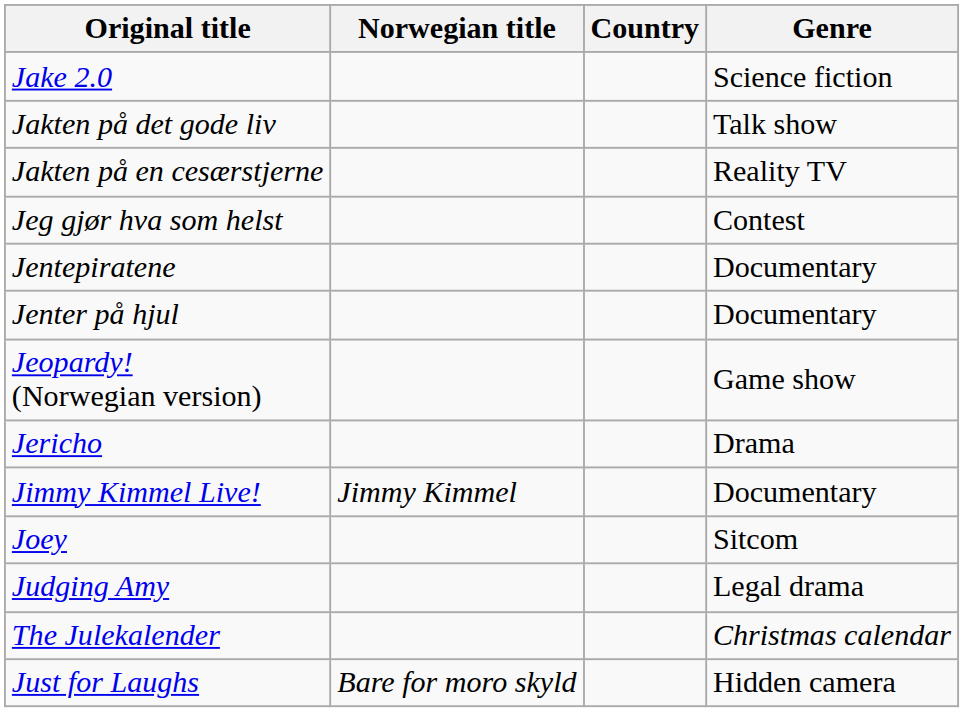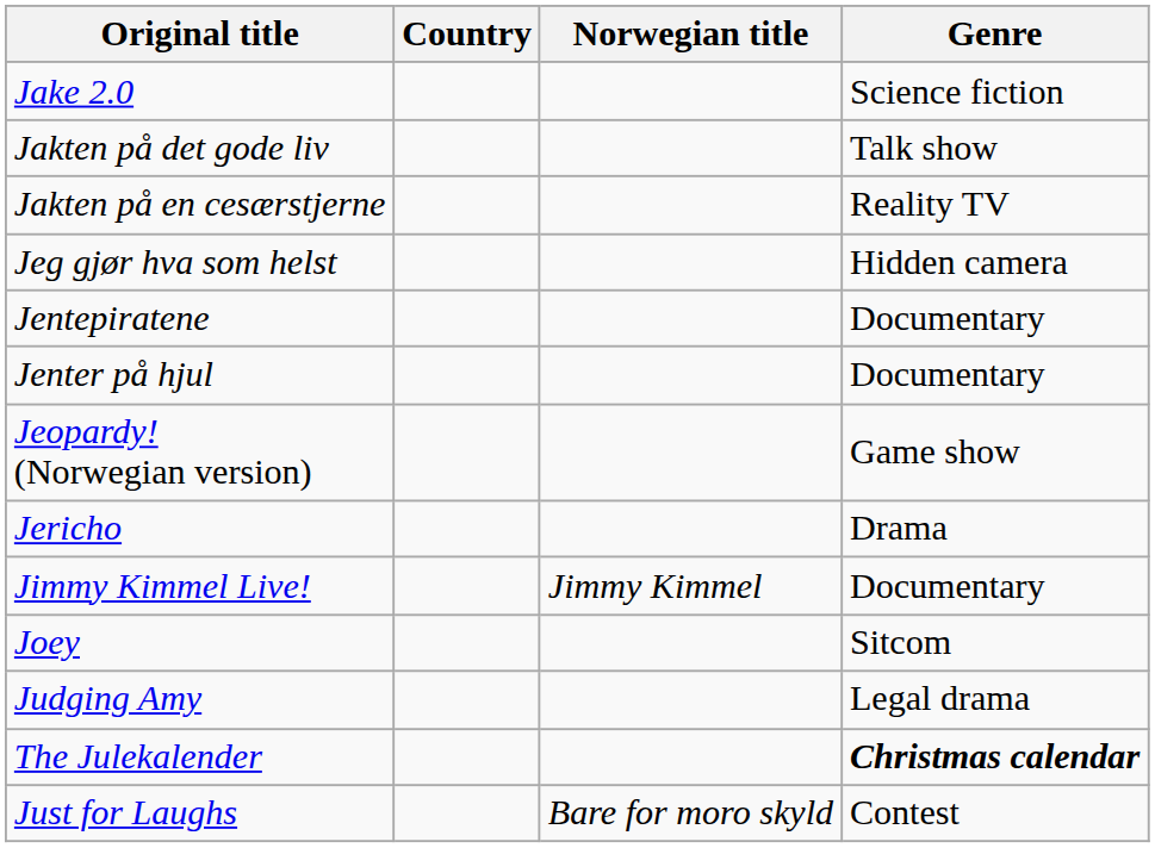 <table class="wikitable sortable">
 <tr>
 <th>Original title</th>
+<th>Country</th>
 <th>Norwegian title</th>
-<th>Country</th>
 <th>Genre</th>
 </tr>
 <tr>
 <td><em><a href='#'>Jake 2.0</a></em></td>
 <td></td>
 <td></td>
 <td>Science fiction</td>
 </tr>
 <tr>
 <td><em>Jakten på det gode liv</em></td>
 <td></td>
 <td></td>
 <td>Talk show</td>
 </tr>
 <tr>
 <td><em>Jakten på en cesærstjerne</em></td>
 <td></td>
 <td></td>
 <td>Reality TV</td>
 </tr>
 <tr>
 <td><em>Jeg gjør hva som helst</em></td>
 <td></td>
 <td></td>
-<td>Contest</td>
+<td>Hidden camera</td>
 </tr>
 <tr>
 <td><em>Jentepiratene</em></td>
 <td></td>
 <td></td>
 <td>Documentary</td>
 </tr>
 <tr>
 <td><em>Jenter på hjul</em></td>
 <td></td>
 <td></td>
 <td>Documentary</td>
 </tr>
 <tr>
 <td><em><a href='#'>Jeopardy!</a></em><br>(Norwegian version)</td>
 <td></td>
 <td></td>
 <td>Game show</td>
 </tr>
 <tr>
 <td><em><a href='#'>Jericho</a></em></td>
 <td></td>
 <td></td>
 <td>Drama</td>
 </tr>
 <tr>
 <td><em><a href='#'>Jimmy Kimmel Live!</a></em></td>
+<td></td>
 <td><em>Jimmy Kimmel</em></td>
-<td></td>
 <td>Documentary</td>
 </tr>
 <tr>
 <td><em><a href='#'>Joey</a></em></td>
 <td></td>
 <td></td>
 <td>Sitcom</td>
 </tr>
 <tr>
 <td><em><a href='#'>Judging Amy</a></em></td>
 <td></td>
 <td></td>
 <td>Legal drama</td>
 </tr>
 <tr>
 <td><em><a href='#'>The Julekalender</a></em></td>
 <td></td>
 <td></td>
-<td><em>Christmas calendar</em></td>
+<td><strong><em>Christmas calendar</em></strong></td>
 </tr>
 <tr>
 <td><em><a href='#'>Just for Laughs</a></em></td>
+<td></td>
 <td><em>Bare for moro skyld</em></td>
-<td></td>
-<td>Hidden camera</td>
+<td>Contest</td>
 </tr>
 </table>
